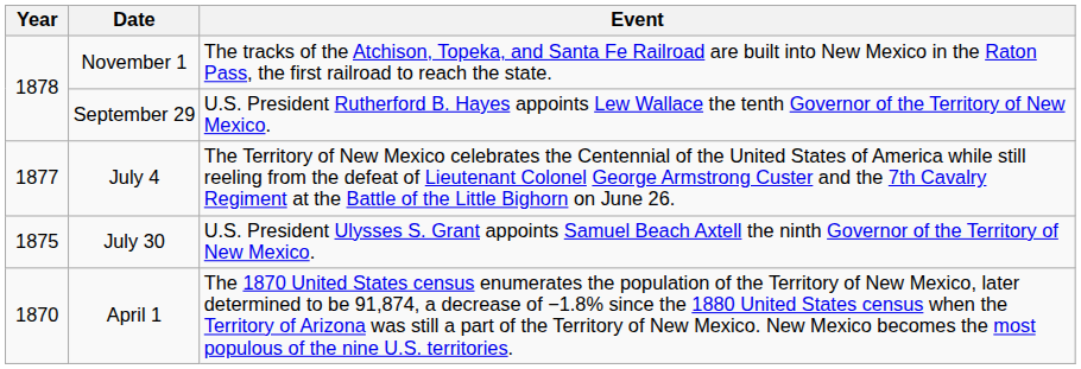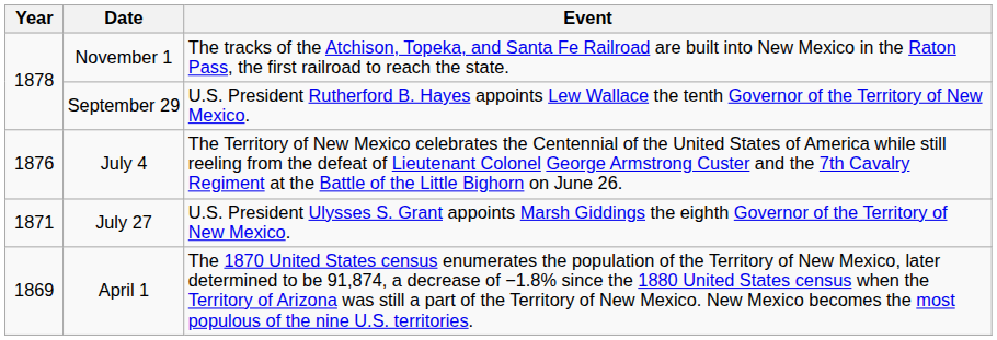 <table class="wikitable" style="width:100%;">
 <tr>
 <th style="width:6%">Year</th>
 <th style="width:8%">Date</th>
 <th style="width:86%">Event</th>
 </tr>
 <tr>
 <td align=center rowspan=2>1878</td>
 <td align=center>November 1</td>
 <td>The tracks of the <a href='#'>Atchison, Topeka, and Santa Fe Railroad</a> are built into New Mexico in the <a href='#'>Raton Pass</a>, the first railroad to reach the state.</td>
 </tr>
 <tr>
 <td align=center>September 29</td>
 <td>U.S. President <a href='#'>Rutherford B. Hayes</a> appoints <a href='#'>Lew Wallace</a> the tenth <a href='#'>Governor of the Territory of New Mexico</a>.</td>
 </tr>
 <tr>
-<td align=center rowspan=1>1877</td>
+<td align=center rowspan=1>1876</td>
 <td align=center>July 4</td>
 <td>The Territory of New Mexico celebrates the Centennial of the United States of America while still reeling from the defeat of <a href='#'>Lieutenant Colonel</a> <a href='#'>George Armstrong Custer</a> and the <a href='#'>7th Cavalry Regiment</a> at the <a href='#'>Battle of the Little Bighorn</a> on June 26.</td>
 </tr>
 <tr>
-<td align=center rowspan=1>1875</td>
-<td align=center>July 30</td>
-<td>U.S. President <a href='#'>Ulysses S. Grant</a> appoints <a href='#'>Samuel Beach Axtell</a> the ninth <a href='#'>Governor of the Territory of New Mexico</a>.</td>
+<td align=center rowspan=1>1871</td>
+<td align=center>July 27</td>
+<td>U.S. President <a href='#'>Ulysses S. Grant</a> appoints <a href='#'>Marsh Giddings</a> the eighth <a href='#'>Governor of the Territory of New Mexico</a>.</td>
 </tr>
 <tr>
-<td align=center rowspan=1>1870</td>
+<td align=center rowspan=1>1869</td>
 <td align=center>April 1</td>
 <td>The <a href='#'>1870 United States census</a> enumerates the population of the Territory of New Mexico, later determined to be 91,874, a decrease of −1.8% since the <a href='#'>1880 United States census</a> when the <a href='#'>Territory of Arizona</a> was still a part of the Territory of New Mexico. New Mexico becomes the <a href='#'>most populous of the nine U.S. territories</a>.</td>
 </tr>
 </table>
